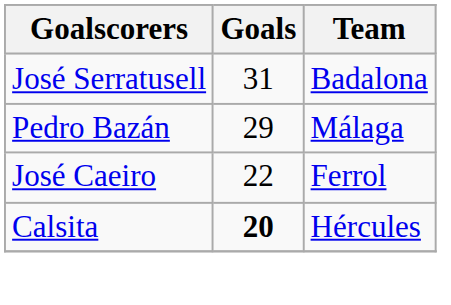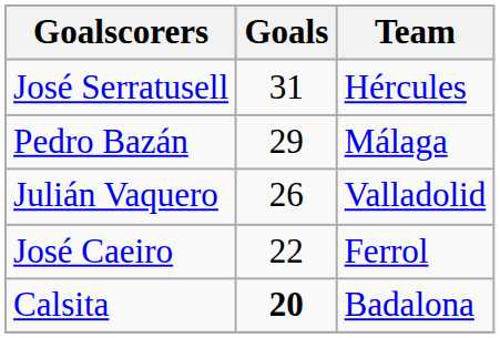 <table class="wikitable sortable" class="wikitable">
 <tr style="background:#ccc; text-align:center;">
 <th>Goalscorers</th>
 <th>Goals</th>
 <th>Team</th>
 </tr>
 <tr>
 <td> <a href='#'>José Serratusell</a></td>
 <td style="text-align:center;">31</td>
-<td><a href='#'>Badalona</a></td>
+<td><a href='#'>Hércules</a></td>
 </tr>
 <tr>
 <td> <a href='#'>Pedro Bazán</a></td>
 <td style="text-align:center;">29</td>
 <td><a href='#'>Málaga</a></td>
+</tr>
+<tr>
+<td> <a href='#'>Julián Vaquero</a></td>
+<td style="text-align:center;">26</td>
+<td><a href='#'>Valladolid</a></td>
 </tr>
 <tr>
 <td> <a href='#'>José Caeiro</a></td>
 <td style="text-align:center;">22</td>
 <td><a href='#'>Ferrol</a></td>
 </tr>
 <tr>
 <td> <a href='#'>Calsita</a></td>
 <td style="text-align:center;"><strong>20</strong></td>
-<td><a href='#'>Hércules</a></td>
+<td><a href='#'>Badalona</a></td>
 </tr>
 <tr>
 </tr>
 </table>
